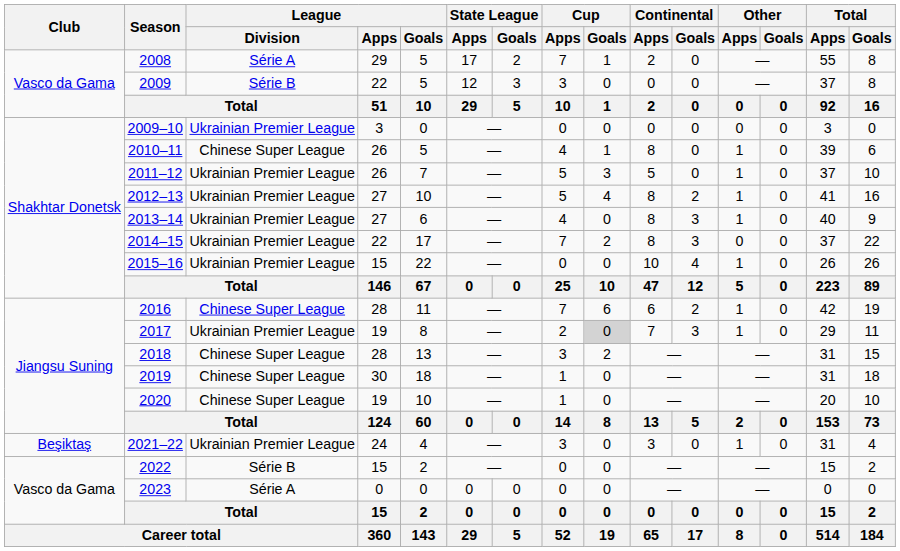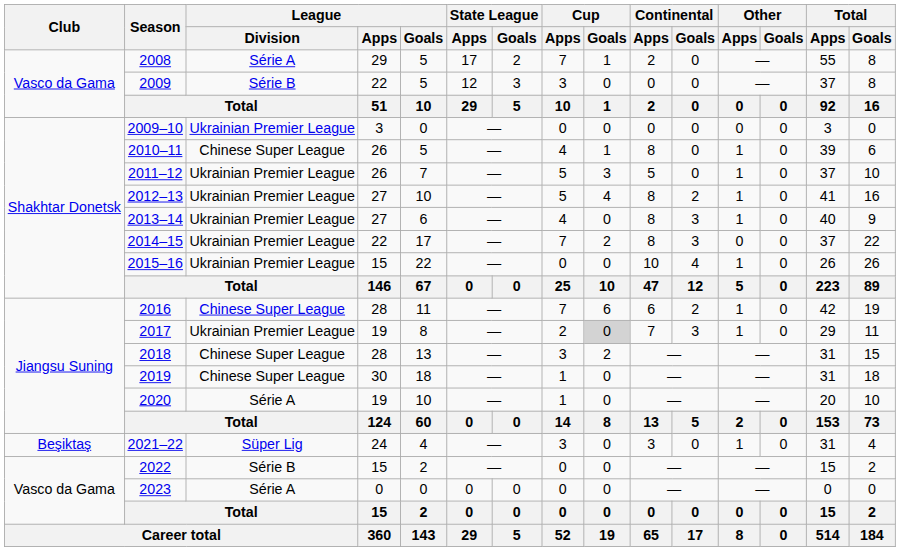 <table class="wikitable" style="text-align:center">
 <tr>
 <th rowspan="2">Club</th>
 <th rowspan="2">Season</th>
 <th colspan="3">League</th>
 <th colspan="2">State League</th>
 <th colspan="2">Cup</th>
 <th colspan="2">Continental</th>
 <th colspan="2">Other</th>
 <th colspan="2">Total</th>
 </tr>
 <tr>
 <th>Division</th>
 <th>Apps</th>
 <th>Goals</th>
 <th>Apps</th>
 <th>Goals</th>
 <th>Apps</th>
 <th>Goals</th>
 <th>Apps</th>
 <th>Goals</th>
 <th>Apps</th>
 <th>Goals</th>
 <th>Apps</th>
 <th>Goals</th>
 </tr>
 <tr>
 <td rowspan="3"><a href='#'>Vasco da Gama</a></td>
 <td><a href='#'>2008</a></td>
 <td><a href='#'>Série A</a></td>
 <td>29</td>
 <td>5</td>
 <td>17</td>
 <td>2</td>
 <td>7</td>
 <td>1</td>
 <td>2</td>
 <td>0</td>
 <td colspan="2">—</td>
 <td>55</td>
 <td>8</td>
 </tr>
 <tr>
 <td><a href='#'>2009</a></td>
 <td><a href='#'>Série B</a></td>
 <td>22</td>
 <td>5</td>
 <td>12</td>
 <td>3</td>
 <td>3</td>
 <td>0</td>
 <td>0</td>
 <td>0</td>
 <td colspan="2">—</td>
 <td>37</td>
 <td>8</td>
 </tr>
 <tr>
 <th colspan="2">Total</th>
 <th>51</th>
 <th>10</th>
 <th>29</th>
 <th>5</th>
 <th>10</th>
 <th>1</th>
 <th>2</th>
 <th>0</th>
 <th>0</th>
 <th>0</th>
 <th>92</th>
 <th>16</th>
 </tr>
 <tr>
 <td rowspan=8><a href='#'>Shakhtar Donetsk</a></td>
 <td><a href='#'>2009–10</a></td>
 <td><a href='#'>Ukrainian Premier League</a></td>
 <td>3</td>
 <td>0</td>
 <td colspan="2">—</td>
 <td>0</td>
 <td>0</td>
 <td>0</td>
 <td>0</td>
 <td>0</td>
 <td>0</td>
 <td>3</td>
 <td>0</td>
 </tr>
 <tr>
 <td><a href='#'>2010–11</a></td>
 <td>Chinese Super League</td>
 <td>26</td>
 <td>5</td>
 <td colspan="2">—</td>
 <td>4</td>
 <td>1</td>
 <td>8</td>
 <td>0</td>
 <td>1</td>
 <td>0</td>
 <td>39</td>
 <td>6</td>
 </tr>
 <tr>
 <td><a href='#'>2011–12</a></td>
 <td>Ukrainian Premier League</td>
 <td>26</td>
 <td>7</td>
 <td colspan="2">—</td>
 <td>5</td>
 <td>3</td>
 <td>5</td>
 <td>0</td>
 <td>1</td>
 <td>0</td>
 <td>37</td>
 <td>10</td>
 </tr>
 <tr>
 <td><a href='#'>2012–13</a></td>
 <td>Ukrainian Premier League</td>
 <td>27</td>
 <td>10</td>
 <td colspan="2">—</td>
 <td>5</td>
 <td>4</td>
 <td>8</td>
 <td>2</td>
 <td>1</td>
 <td>0</td>
 <td>41</td>
 <td>16</td>
 </tr>
 <tr>
 <td><a href='#'>2013–14</a></td>
 <td>Ukrainian Premier League</td>
 <td>27</td>
 <td>6</td>
 <td colspan="2">—</td>
 <td>4</td>
 <td>0</td>
 <td>8</td>
 <td>3</td>
 <td>1</td>
 <td>0</td>
 <td>40</td>
 <td>9</td>
 </tr>
 <tr>
 <td><a href='#'>2014–15</a></td>
 <td>Ukrainian Premier League</td>
 <td>22</td>
 <td>17</td>
 <td colspan="2">—</td>
 <td>7</td>
 <td>2</td>
 <td>8</td>
 <td>3</td>
 <td>0</td>
 <td>0</td>
 <td>37</td>
 <td>22</td>
 </tr>
 <tr>
 <td><a href='#'>2015–16</a></td>
 <td>Ukrainian Premier League</td>
 <td>15</td>
 <td>22</td>
 <td colspan="2">—</td>
 <td>0</td>
 <td>0</td>
 <td>10</td>
 <td>4</td>
 <td>1</td>
 <td>0</td>
 <td>26</td>
 <td>26</td>
 </tr>
 <tr>
 <th colspan="2">Total</th>
 <th>146</th>
 <th>67</th>
 <th>0</th>
 <th>0</th>
 <th>25</th>
 <th>10</th>
 <th>47</th>
 <th>12</th>
 <th>5</th>
 <th>0</th>
 <th>223</th>
 <th>89</th>
 </tr>
 <tr>
 <td rowspan=6><a href='#'>Jiangsu Suning</a></td>
 <td><a href='#'>2016</a></td>
 <td><a href='#'>Chinese Super League</a></td>
 <td>28</td>
 <td>11</td>
 <td colspan="2">—</td>
 <td>7</td>
 <td>6</td>
 <td>6</td>
 <td>2</td>
 <td>1</td>
 <td>0</td>
 <td>42</td>
 <td>19</td>
 </tr>
 <tr>
 <td><a href='#'>2017</a></td>
 <td>Ukrainian Premier League</td>
 <td>19</td>
 <td>8</td>
 <td colspan="2">—</td>
 <td>2</td>
 <td style="background: lightgrey;">0</td>
 <td>7</td>
 <td>3</td>
 <td>1</td>
 <td>0</td>
 <td>29</td>
 <td>11</td>
 </tr>
 <tr>
 <td><a href='#'>2018</a></td>
 <td>Chinese Super League</td>
 <td>28</td>
 <td>13</td>
 <td colspan="2">—</td>
 <td>3</td>
 <td>2</td>
 <td colspan="2">—</td>
 <td colspan="2">—</td>
 <td>31</td>
 <td>15</td>
 </tr>
 <tr>
 <td><a href='#'>2019</a></td>
 <td>Chinese Super League</td>
 <td>30</td>
 <td>18</td>
 <td colspan="2">—</td>
 <td>1</td>
 <td>0</td>
 <td colspan="2">—</td>
 <td colspan="2">—</td>
 <td>31</td>
 <td>18</td>
 </tr>
 <tr>
 <td><a href='#'>2020</a></td>
-<td>Chinese Super League</td>
+<td>Série A</td>
 <td>19</td>
 <td>10</td>
 <td colspan="2">—</td>
 <td>1</td>
 <td>0</td>
 <td colspan="2">—</td>
 <td colspan="2">—</td>
 <td>20</td>
 <td>10</td>
 </tr>
 <tr>
 <th colspan="2">Total</th>
 <th>124</th>
 <th>60</th>
 <th>0</th>
 <th>0</th>
 <th>14</th>
 <th>8</th>
 <th>13</th>
 <th>5</th>
 <th>2</th>
 <th>0</th>
 <th>153</th>
 <th>73</th>
 </tr>
 <tr>
 <td><a href='#'>Beşiktaş</a></td>
 <td><a href='#'>2021–22</a></td>
-<td>Ukrainian Premier League</td>
+<td><a href='#'>Süper Lig</a></td>
 <td>24</td>
 <td>4</td>
 <td colspan="2">—</td>
 <td>3</td>
 <td>0</td>
 <td>3</td>
 <td>0</td>
 <td>1</td>
 <td>0</td>
 <td>31</td>
 <td>4</td>
 </tr>
 <tr>
 <td rowspan=3>Vasco da Gama</td>
 <td><a href='#'>2022</a></td>
 <td>Série B</td>
 <td>15</td>
 <td>2</td>
 <td colspan="2">—</td>
 <td>0</td>
 <td>0</td>
 <td colspan="2">—</td>
 <td colspan="2">—</td>
 <td>15</td>
 <td>2</td>
 </tr>
 <tr>
 <td><a href='#'>2023</a></td>
 <td>Série A</td>
 <td>0</td>
 <td>0</td>
 <td>0</td>
 <td>0</td>
 <td>0</td>
 <td>0</td>
 <td colspan="2">—</td>
 <td colspan="2">—</td>
 <td>0</td>
 <td>0</td>
 </tr>
 <tr>
 <th colspan="2">Total</th>
 <th>15</th>
 <th>2</th>
 <th>0</th>
 <th>0</th>
 <th>0</th>
 <th>0</th>
 <th>0</th>
 <th>0</th>
 <th>0</th>
 <th>0</th>
 <th>15</th>
 <th>2</th>
 </tr>
 <tr>
 <th colspan="3">Career total</th>
 <th>360</th>
 <th>143</th>
 <th>29</th>
 <th>5</th>
 <th>52</th>
 <th>19</th>
 <th>65</th>
 <th>17</th>
 <th>8</th>
 <th>0</th>
 <th>514</th>
 <th>184</th>
 </tr>
 </table>
